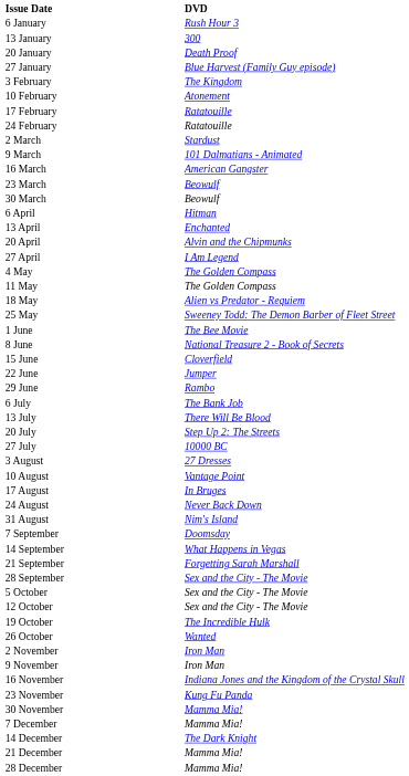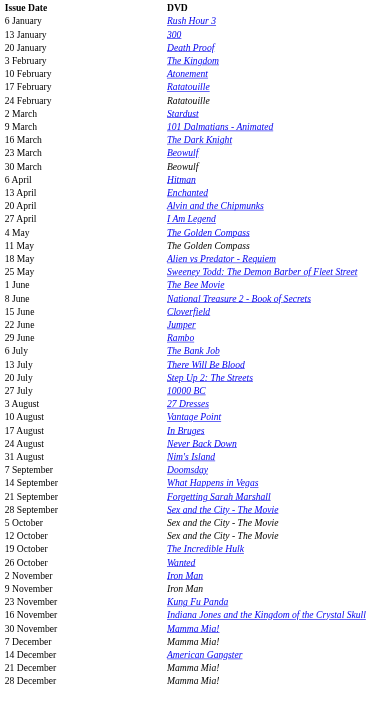 <table width="100%">
 <tr>
 <td><strong>Issue Date</strong></td>
 <td><strong>DVD</strong></td>
 </tr>
 <tr>
 <td>6 January</td>
 <td><em><a href='#'>Rush Hour 3</a></em></td>
 </tr>
 <tr>
 <td>13 January</td>
 <td><em><a href='#'>300</a></em></td>
 </tr>
 <tr>
 <td>20 January</td>
 <td><em><a href='#'>Death Proof</a></em></td>
-</tr>
-<tr>
-<td>27 January</td>
-<td><em><a href='#'>Blue Harvest (Family Guy episode)</a></em></td>
 </tr>
 <tr>
 <td>3 February</td>
 <td><em><a href='#'>The Kingdom</a></em></td>
 </tr>
 <tr>
 <td>10 February</td>
 <td><em><a href='#'>Atonement</a></em></td>
 </tr>
 <tr>
 <td>17 February</td>
 <td><em><a href='#'>Ratatouille</a></em></td>
 </tr>
 <tr>
 <td>24 February</td>
 <td><em>Ratatouille</em></td>
 </tr>
 <tr>
 <td>2 March</td>
 <td><em><a href='#'>Stardust</a></em></td>
 </tr>
 <tr>
 <td>9 March</td>
 <td><em><a href='#'>101 Dalmatians - Animated</a></em></td>
 </tr>
 <tr>
 <td>16 March</td>
-<td><em><a href='#'>American Gangster</a></em></td>
+<td><em><a href='#'>The Dark Knight</a></em></td>
 </tr>
 <tr>
 <td>23 March</td>
 <td><em><a href='#'>Beowulf</a></em></td>
 </tr>
 <tr>
 <td>30 March</td>
 <td><em>Beowulf</em></td>
 </tr>
 <tr>
 <td>6 April</td>
 <td><em><a href='#'>Hitman</a></em></td>
 </tr>
 <tr>
 <td>13 April</td>
 <td><em><a href='#'>Enchanted</a></em></td>
 </tr>
 <tr>
 <td>20 April</td>
 <td><em><a href='#'>Alvin and the Chipmunks</a></em></td>
 </tr>
 <tr>
 <td>27 April</td>
 <td><em><a href='#'>I Am Legend</a></em></td>
 </tr>
 <tr>
 <td>4 May</td>
 <td><em><a href='#'>The Golden Compass</a></em></td>
 </tr>
 <tr>
 <td>11 May</td>
 <td><em>The Golden Compass</em></td>
 </tr>
 <tr>
 <td>18 May</td>
 <td><em><a href='#'>Alien vs Predator - Requiem</a></em></td>
 </tr>
 <tr>
 <td>25 May</td>
 <td><em><a href='#'>Sweeney Todd: The Demon Barber of Fleet Street</a></em></td>
 </tr>
 <tr>
 <td>1 June</td>
 <td><em><a href='#'>The Bee Movie</a></em></td>
 </tr>
 <tr>
 <td>8 June</td>
 <td><em><a href='#'>National Treasure 2 - Book of Secrets</a></em></td>
 </tr>
 <tr>
 <td>15 June</td>
 <td><em><a href='#'>Cloverfield</a></em></td>
 </tr>
 <tr>
 <td>22 June</td>
 <td><em><a href='#'>Jumper</a></em></td>
 </tr>
 <tr>
 <td>29 June</td>
 <td><em><a href='#'>Rambo</a></em></td>
 </tr>
 <tr>
 <td>6 July</td>
 <td><em><a href='#'>The Bank Job</a></em></td>
 </tr>
 <tr>
 <td>13 July</td>
 <td><em><a href='#'>There Will Be Blood</a></em></td>
 </tr>
 <tr>
 <td>20 July</td>
 <td><em><a href='#'>Step Up 2: The Streets</a></em></td>
 </tr>
 <tr>
 <td>27 July</td>
 <td><em><a href='#'>10000 BC</a></em></td>
 </tr>
 <tr>
 <td>3 August</td>
 <td><em><a href='#'>27 Dresses</a></em></td>
 </tr>
 <tr>
 <td>10 August</td>
 <td><em><a href='#'>Vantage Point</a></em></td>
 </tr>
 <tr>
 <td>17 August</td>
 <td><em><a href='#'>In Bruges</a></em></td>
 </tr>
 <tr>
 <td>24 August</td>
 <td><em><a href='#'>Never Back Down</a></em></td>
 </tr>
 <tr>
 <td>31 August</td>
 <td><em><a href='#'>Nim's Island</a></em></td>
 </tr>
 <tr>
 <td>7 September</td>
 <td><em><a href='#'>Doomsday</a></em></td>
 </tr>
 <tr>
 <td>14 September</td>
 <td><em><a href='#'>What Happens in Vegas</a></em></td>
 </tr>
 <tr>
 <td>21 September</td>
 <td><em><a href='#'>Forgetting Sarah Marshall</a></em></td>
 </tr>
 <tr>
 <td>28 September</td>
 <td><em><a href='#'>Sex and the City - The Movie</a></em></td>
 </tr>
 <tr>
 <td>5 October</td>
 <td><em>Sex and the City - The Movie</em></td>
 </tr>
 <tr>
 <td>12 October</td>
 <td><em>Sex and the City - The Movie</em></td>
 </tr>
 <tr>
 <td>19 October</td>
 <td><em><a href='#'>The Incredible Hulk</a></em></td>
 </tr>
 <tr>
 <td>26 October</td>
 <td><em><a href='#'>Wanted</a></em></td>
 </tr>
 <tr>
 <td>2 November</td>
 <td><em><a href='#'>Iron Man</a></em></td>
 </tr>
 <tr>
 <td>9 November</td>
 <td><em>Iron Man</em></td>
 </tr>
 <tr>
+<td>23 November</td>
+<td><em><a href='#'>Kung Fu Panda</a></em></td>
+</tr>
+<tr>
 <td>16 November</td>
 <td><em><a href='#'>Indiana Jones and the Kingdom of the Crystal Skull</a></em></td>
-</tr>
-<tr>
-<td>23 November</td>
-<td><em><a href='#'>Kung Fu Panda</a></em></td>
 </tr>
 <tr>
 <td>30 November</td>
 <td><em><a href='#'>Mamma Mia!</a></em></td>
 </tr>
 <tr>
 <td>7 December</td>
 <td><em>Mamma Mia!</em></td>
 </tr>
 <tr>
 <td>14 December</td>
-<td><em><a href='#'>The Dark Knight</a></em></td>
+<td><em><a href='#'>American Gangster</a></em></td>
 </tr>
 <tr>
 <td>21 December</td>
 <td><em>Mamma Mia!</em></td>
 </tr>
 <tr>
 <td>28 December</td>
 <td><em>Mamma Mia!</em></td>
 </tr>
 </table>
